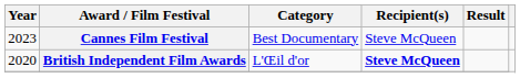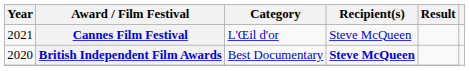 <table class="wikitable sortable plainrowheaders">
 <tr>
 <th>Year</th>
 <th>Award / Film Festival</th>
 <th>Category</th>
 <th>Recipient(s)</th>
 <th>Result</th>
 <th class="unsortable"></th>
 </tr>
 <tr>
-<td>2023</td>
+<td>2021</td>
 <th><a href='#'>Cannes Film Festival</a></th>
-<td><a href='#'>Best Documentary</a></td>
+<td><a href='#'>L'Œil d'or</a></td>
 <td><a href='#'>Steve McQueen</a></td>
 <td></td>
 <td></td>
 </tr>
 <tr>
 <td>2020</td>
 <th><a href='#'>British Independent Film Awards</a></th>
-<td><a href='#'>L'Œil d'or</a></td>
+<td><a href='#'>Best Documentary</a></td>
 <td><strong><a href='#'>Steve McQueen</a></strong></td>
 <td></td>
 </tr>
 <tr>
 </tr>
 </table>
